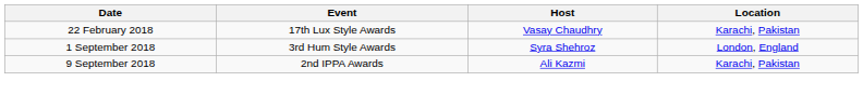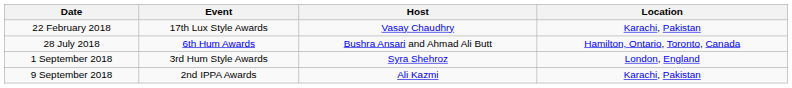 <table class="wikitable sortable" style="text-align: center; width: 100%; margin: 1em auto 1em auto;">
 <tr>
 <th>Date</th>
 <th>Event</th>
 <th>Host</th>
 <th>Location</th>
 </tr>
 <tr>
 <td>22 February 2018</td>
 <td>17th Lux Style Awards</td>
 <td><a href='#'>Vasay Chaudhry</a></td>
 <td><a href='#'>Karachi</a>, <a href='#'>Pakistan</a></td>
 </tr>
 <tr>
+<td>28 July 2018</td>
+<td><a href='#'>6th Hum Awards</a></td>
+<td><a href='#'>Bushra Ansari</a> and Ahmad Ali Butt</td>
+<td><a href='#'>Hamilton, Ontario</a>, <a href='#'>Toronto</a>, <a href='#'>Canada</a></td>
+</tr>
+<tr>
 <td>1 September 2018</td>
 <td>3rd Hum Style Awards</td>
 <td><a href='#'>Syra Shehroz</a></td>
 <td><a href='#'>London</a>, <a href='#'>England</a></td>
 </tr>
 <tr>
 <td>9 September 2018</td>
 <td>2nd IPPA Awards</td>
 <td><a href='#'>Ali Kazmi</a></td>
 <td><a href='#'>Karachi</a>, <a href='#'>Pakistan</a></td>
 </tr>
 </table>
